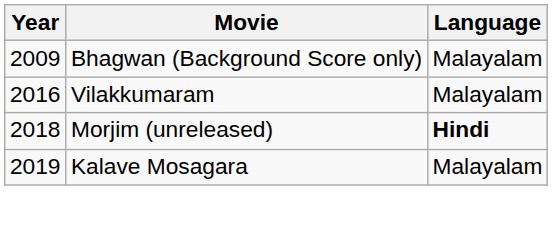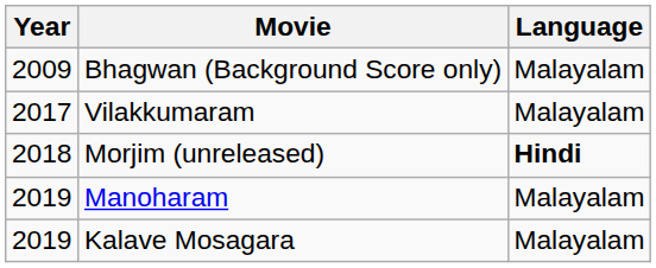 <table class="wikitable">
 <tr>
 <th>Year</th>
 <th>Movie</th>
 <th>Language</th>
 </tr>
 <tr>
 <td>2009</td>
 <td>Bhagwan (Background Score only)</td>
 <td>Malayalam</td>
 </tr>
 <tr>
-<td>2016</td>
+<td>2017</td>
 <td>Vilakkumaram</td>
 <td>Malayalam</td>
 </tr>
 <tr>
 <td>2018</td>
 <td>Morjim (unreleased)</td>
 <td><strong>Hindi</strong></td>
 </tr>
 <tr>
 <td>2019</td>
+<td><a href='#'>Manoharam</a></td>
+<td>Malayalam</td>
+</tr>
+<tr>
+<td>2019</td>
 <td>Kalave Mosagara</td>
 <td>Malayalam</td>
 </tr>
 </table>
